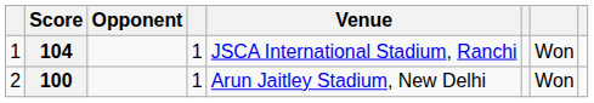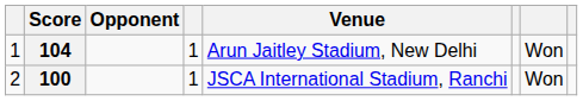 <table class="wikitable plainrowheaders sortable">
 <tr>
 <th scope="col"></th>
 <th scope="col">Score</th>
 <th scope="col">Opponent</th>
 <th scope="col"><a href='#'></a></th>
 <th scope="col">Venue</th>
 <th scope="col"></th>
 <th scope="col"></th>
 <th scope="col" class="unsortable"></th>
 </tr>
 <tr>
 <td>1</td>
 <th scope="row">104</th>
 <td></td>
 <td>1</td>
-<td><a href='#'>JSCA International Stadium</a>, <a href='#'>Ranchi</a></td>
+<td><a href='#'>Arun Jaitley Stadium</a>, New Delhi</td>
 <td></td>
 <td>Won</td>
 <td></td>
 </tr>
 <tr>
 <td>2</td>
 <th scope="row">100</th>
 <td></td>
 <td>1</td>
-<td><a href='#'>Arun Jaitley Stadium</a>, New Delhi</td>
+<td><a href='#'>JSCA International Stadium</a>, <a href='#'>Ranchi</a></td>
 <td></td>
 <td>Won</td>
 <td></td>
 </tr>
 </table>
